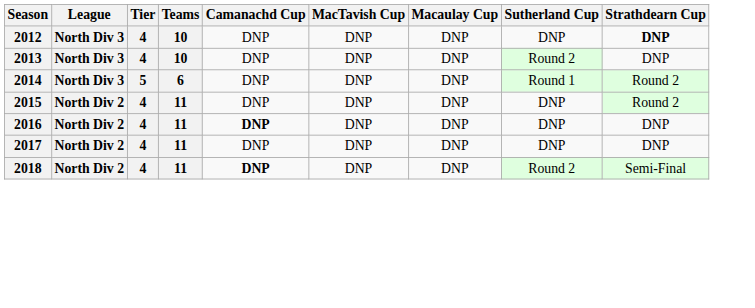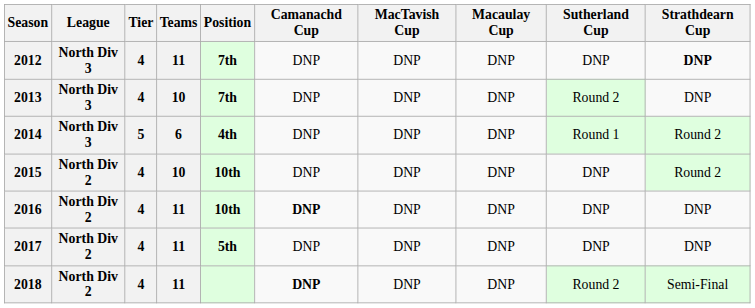 <table class="wikitable" style="text-align:center">
 <tr>
 <th>Season</th>
 <th>League</th>
 <th>Tier</th>
 <th>Teams</th>
+<th>Position</th>
 <th>Camanachd Cup</th>
 <th>MacTavish Cup</th>
 <th>Macaulay Cup</th>
 <th>Sutherland Cup</th>
 <th>Strathdearn Cup</th>
 </tr>
 <tr>
 <th>2012</th>
 <th>North Div 3</th>
 <th>4</th>
-<th>10</th>
+<th>11</th>
+<td bgcolor="#dfffdf"><strong>7th</strong></td>
 <td>DNP</td>
 <td>DNP</td>
 <td>DNP</td>
 <td>DNP</td>
 <td><strong>DNP</strong></td>
 </tr>
 <tr>
 <th>2013</th>
 <th>North Div 3</th>
 <th>4</th>
 <th>10</th>
+<td bgcolor="#dfffdf"><strong>7th</strong></td>
 <td>DNP</td>
 <td>DNP</td>
 <td>DNP</td>
 <td bgcolor="#dfffdf">Round 2</td>
 <td>DNP</td>
 </tr>
 <tr>
 <th>2014</th>
 <th>North Div 3</th>
 <th>5</th>
 <th>6</th>
+<td bgcolor="#dfffdf"><strong>4th</strong></td>
 <td>DNP</td>
 <td>DNP</td>
 <td>DNP</td>
 <td bgcolor="#dfffdf">Round 1</td>
 <td bgcolor="#dfffdf">Round 2</td>
 </tr>
 <tr>
 <th>2015</th>
 <th>North Div 2</th>
 <th>4</th>
-<th>11</th>
+<th>10</th>
+<td bgcolor="#dfffdf"><strong>10th</strong></td>
 <td>DNP</td>
 <td>DNP</td>
 <td>DNP</td>
 <td>DNP</td>
 <td bgcolor="#dfffdf">Round 2</td>
 </tr>
 <tr>
 <th>2016</th>
 <th>North Div 2</th>
 <th>4</th>
 <th>11</th>
+<td bgcolor="#dfffdf"><strong>10th</strong></td>
 <td><strong>DNP</strong></td>
 <td>DNP</td>
 <td>DNP</td>
 <td>DNP</td>
 <td>DNP</td>
 </tr>
 <tr>
 <th>2017</th>
 <th>North Div 2</th>
 <th>4</th>
 <th>11</th>
+<td bgcolor="#dfffdf"><strong>5th</strong></td>
 <td>DNP</td>
 <td>DNP</td>
 <td>DNP</td>
 <td>DNP</td>
 <td>DNP</td>
 </tr>
 <tr>
 <th>2018</th>
 <th>North Div 2</th>
 <th>4</th>
 <th>11</th>
+<td bgcolor="#dfffdf"></td>
 <td><strong>DNP</strong></td>
 <td>DNP</td>
 <td>DNP</td>
 <td bgcolor="#dfffdf">Round 2</td>
 <td bgcolor="#dfffdf">Semi-Final</td>
 </tr>
 </table>
